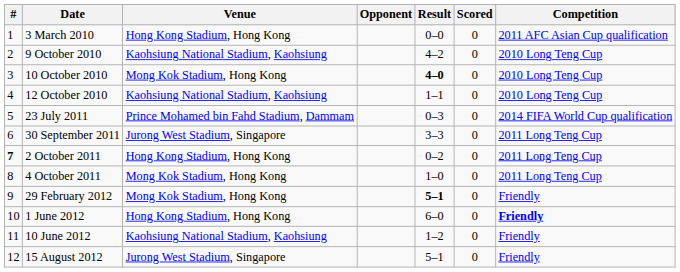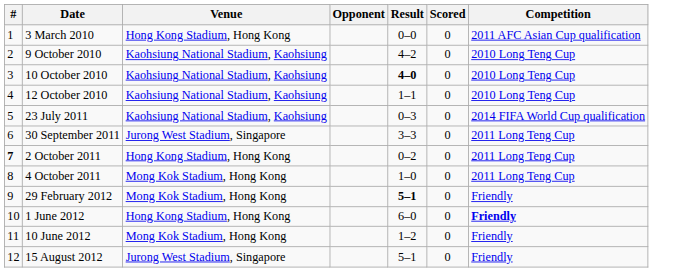 <table class="wikitable" style="font-size:90%; text-align: left;">
 <tr style="background: #CCCCCC; text-align: center;">
 <th>#</th>
 <th>Date</th>
 <th>Venue</th>
 <th>Opponent</th>
 <th>Result</th>
 <th>Scored</th>
 <th>Competition</th>
 </tr>
 <tr>
 <td>1</td>
 <td>3 March 2010</td>
 <td><a href='#'>Hong Kong Stadium</a>, Hong Kong</td>
 <td></td>
 <td align=center>0–0</td>
 <td align=center>0</td>
 <td><a href='#'>2011 AFC Asian Cup qualification</a></td>
 </tr>
 <tr>
 <td>2</td>
 <td>9 October 2010</td>
 <td><a href='#'>Kaohsiung National Stadium</a>, <a href='#'>Kaohsiung</a></td>
 <td></td>
 <td align=center>4–2</td>
 <td align=center>0</td>
 <td><a href='#'>2010 Long Teng Cup</a></td>
 </tr>
 <tr>
 <td>3</td>
 <td>10 October 2010</td>
-<td><a href='#'>Mong Kok Stadium</a>, Hong Kong</td>
+<td><a href='#'>Kaohsiung National Stadium</a>, <a href='#'>Kaohsiung</a></td>
 <td></td>
 <td align=center><strong>4–0</strong></td>
 <td align=center>0</td>
 <td><a href='#'>2010 Long Teng Cup</a></td>
 </tr>
 <tr>
 <td>4</td>
 <td>12 October 2010</td>
 <td><a href='#'>Kaohsiung National Stadium</a>, <a href='#'>Kaohsiung</a></td>
 <td></td>
 <td align=center>1–1</td>
 <td align=center>0</td>
 <td><a href='#'>2010 Long Teng Cup</a></td>
 </tr>
 <tr>
 <td>5</td>
 <td>23 July 2011</td>
-<td><a href='#'>Prince Mohamed bin Fahd Stadium</a>, <a href='#'>Dammam</a></td>
+<td><a href='#'>Kaohsiung National Stadium</a>, <a href='#'>Kaohsiung</a></td>
 <td></td>
 <td align=center>0–3</td>
 <td align=center>0</td>
 <td><a href='#'>2014 FIFA World Cup qualification</a></td>
 </tr>
 <tr>
 <td>6</td>
 <td>30 September 2011</td>
 <td><a href='#'>Jurong West Stadium</a>, Singapore</td>
 <td></td>
 <td align=center>3–3</td>
 <td align=center>0</td>
 <td><a href='#'>2011 Long Teng Cup</a></td>
 </tr>
 <tr>
 <td><strong>7</strong></td>
 <td>2 October 2011</td>
 <td><a href='#'>Hong Kong Stadium</a>, Hong Kong</td>
 <td></td>
 <td align=center>0–2</td>
 <td align=center>0</td>
 <td><a href='#'>2011 Long Teng Cup</a></td>
 </tr>
 <tr>
 <td>8</td>
 <td>4 October 2011</td>
 <td><a href='#'>Mong Kok Stadium</a>, Hong Kong</td>
 <td></td>
 <td align=center>1–0</td>
 <td align=center>0</td>
 <td><a href='#'>2011 Long Teng Cup</a></td>
 </tr>
 <tr>
 <td>9</td>
 <td>29 February 2012</td>
 <td><a href='#'>Mong Kok Stadium</a>, Hong Kong</td>
 <td></td>
 <td align=center><strong>5–1</strong></td>
 <td align=center>0</td>
 <td><a href='#'>Friendly</a></td>
 </tr>
 <tr>
 <td>10</td>
 <td>1 June 2012</td>
 <td><a href='#'>Hong Kong Stadium</a>, Hong Kong</td>
 <td></td>
 <td align=center>6–0</td>
 <td align=center>0</td>
 <td><strong><a href='#'>Friendly</a></strong></td>
 </tr>
 <tr>
 <td>11</td>
 <td>10 June 2012</td>
-<td><a href='#'>Kaohsiung National Stadium</a>, <a href='#'>Kaohsiung</a></td>
+<td><a href='#'>Mong Kok Stadium</a>, Hong Kong</td>
 <td></td>
 <td align=center>1–2</td>
 <td align=center>0</td>
 <td><a href='#'>Friendly</a></td>
 </tr>
 <tr>
 <td>12</td>
 <td>15 August 2012</td>
 <td><a href='#'>Jurong West Stadium</a>, Singapore</td>
 <td></td>
 <td align=center>5–1</td>
 <td align=center>0</td>
 <td><a href='#'>Friendly</a></td>
 </tr>
 </table>
